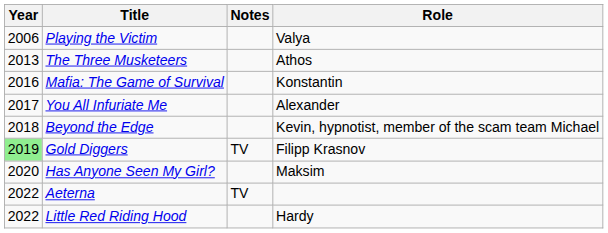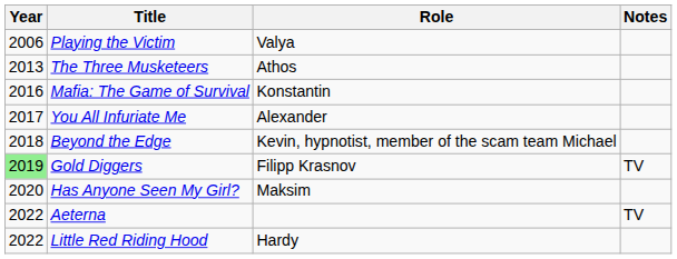 <table class="wikitable sortable">
 <tr>
 <th>Year</th>
 <th>Title</th>
+<th>Role</th>
 <th>Notes</th>
-<th>Role</th>
 </tr>
 <tr>
 <td>2006</td>
 <td><em><a href='#'>Playing the Victim</a></em></td>
+<td>Valya</td>
 <td></td>
-<td>Valya</td>
 </tr>
 <tr>
 <td>2013</td>
 <td><em><a href='#'>The Three Musketeers</a></em></td>
+<td>Athos</td>
 <td></td>
-<td>Athos</td>
 </tr>
 <tr>
 <td>2016</td>
 <td><em><a href='#'>Mafia: The Game of Survival</a></em></td>
+<td>Konstantin</td>
 <td></td>
-<td>Konstantin</td>
 </tr>
 <tr>
 <td>2017</td>
 <td><em><a href='#'>You All Infuriate Me</a></em></td>
+<td>Alexander</td>
 <td></td>
-<td>Alexander</td>
 </tr>
 <tr>
 <td>2018</td>
 <td><em><a href='#'>Beyond the Edge</a></em></td>
+<td>Kevin, hypnotist, member of the scam team Michael</td>
 <td></td>
-<td>Kevin, hypnotist, member of the scam team Michael</td>
 </tr>
 <tr>
 <td style="background: lightgreen;">2019</td>
 <td><em><a href='#'>Gold Diggers</a></em></td>
+<td>Filipp Krasnov</td>
 <td>TV</td>
-<td>Filipp Krasnov</td>
 </tr>
 <tr>
 <td>2020</td>
 <td><em><a href='#'>Has Anyone Seen My Girl?</a></em></td>
+<td>Maksim</td>
 <td></td>
-<td>Maksim</td>
 </tr>
 <tr>
 <td>2022</td>
 <td><em><a href='#'>Aeterna</a></em></td>
+<td></td>
 <td>TV</td>
-<td></td>
 </tr>
 <tr>
 <td>2022</td>
 <td><em><a href='#'>Little Red Riding Hood</a></em></td>
+<td>Hardy</td>
 <td></td>
-<td>Hardy</td>
 </tr>
 </table>
